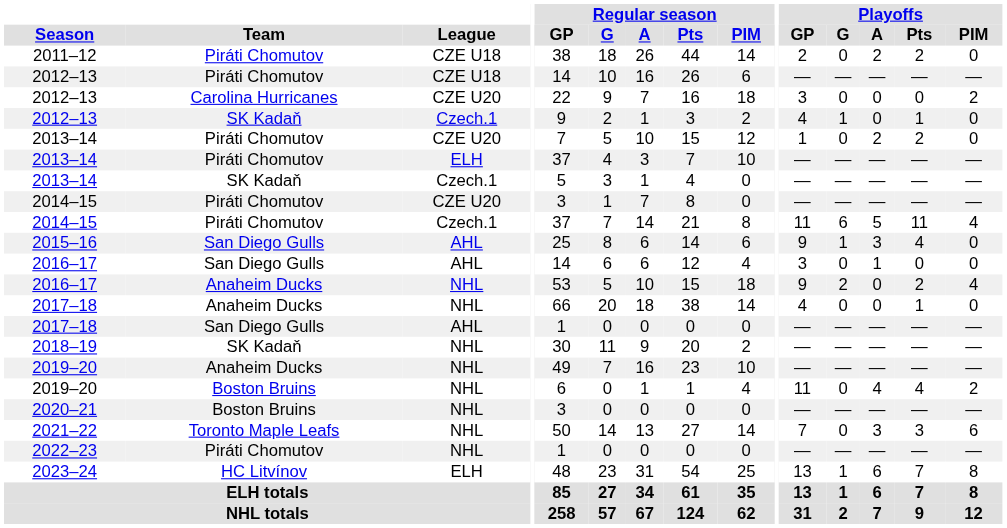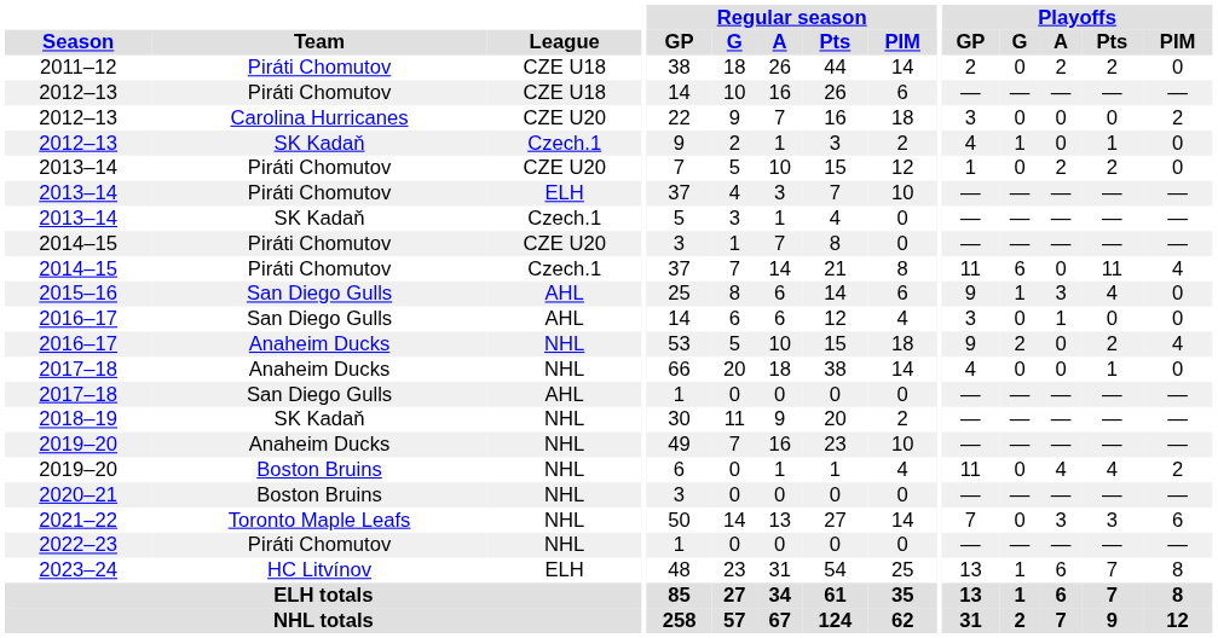 <table border="0" cellpadding="1" cellspacing="0" style="text-align:center; width:60em">
 <tr bgcolor="#e0e0e0">
 <th colspan="3" bgcolor="#ffffff"></th>
 <th rowspan="99" bgcolor="#ffffff"></th>
 <th colspan="5"><a href='#'>Regular season</a></th>
 <th rowspan="99" bgcolor="#ffffff"></th>
 <th colspan="5"><a href='#'>Playoffs</a></th>
 </tr>
 <tr bgcolor="#e0e0e0">
 <th><a href='#'>Season</a></th>
 <th>Team</th>
 <th>League</th>
 <th>GP</th>
 <th><a href='#'>G</a></th>
 <th><a href='#'>A</a></th>
 <th><a href='#'>Pts</a></th>
 <th><a href='#'>PIM</a></th>
 <th>GP</th>
 <th>G</th>
 <th>A</th>
 <th>Pts</th>
 <th>PIM</th>
 </tr>
 <tr>
 <td>2011–12</td>
 <td><a href='#'>Piráti Chomutov</a></td>
 <td>CZE U18</td>
 <td>38</td>
 <td>18</td>
 <td>26</td>
 <td>44</td>
 <td>14</td>
 <td>2</td>
 <td>0</td>
 <td>2</td>
 <td>2</td>
 <td>0</td>
 </tr>
 <tr style="background:#f0f0f0;">
 <td>2012–13</td>
 <td>Piráti Chomutov</td>
 <td>CZE U18</td>
 <td>14</td>
 <td>10</td>
 <td>16</td>
 <td>26</td>
 <td>6</td>
 <td>—</td>
 <td>—</td>
 <td>—</td>
 <td>—</td>
 <td>—</td>
 </tr>
 <tr>
 <td>2012–13</td>
 <td><a href='#'>Carolina Hurricanes</a></td>
 <td>CZE U20</td>
 <td>22</td>
 <td>9</td>
 <td>7</td>
 <td>16</td>
 <td>18</td>
 <td>3</td>
 <td>0</td>
 <td>0</td>
 <td>0</td>
 <td>2</td>
 </tr>
 <tr style="background:#f0f0f0;">
 <td><a href='#'>2012–13</a></td>
 <td><a href='#'>SK Kadaň</a></td>
 <td><a href='#'>Czech.1</a></td>
 <td>9</td>
 <td>2</td>
 <td>1</td>
 <td>3</td>
 <td>2</td>
 <td>4</td>
 <td>1</td>
 <td>0</td>
 <td>1</td>
 <td>0</td>
 </tr>
 <tr>
 <td>2013–14</td>
 <td>Piráti Chomutov</td>
 <td>CZE U20</td>
 <td>7</td>
 <td>5</td>
 <td>10</td>
 <td>15</td>
 <td>12</td>
 <td>1</td>
 <td>0</td>
 <td>2</td>
 <td>2</td>
 <td>0</td>
 </tr>
 <tr style="background:#f0f0f0;">
 <td><a href='#'>2013–14</a></td>
 <td>Piráti Chomutov</td>
 <td><a href='#'>ELH</a></td>
 <td>37</td>
 <td>4</td>
 <td>3</td>
 <td>7</td>
 <td>10</td>
 <td>—</td>
 <td>—</td>
 <td>—</td>
 <td>—</td>
 <td>—</td>
 </tr>
 <tr>
 <td><a href='#'>2013–14</a></td>
 <td>SK Kadaň</td>
 <td>Czech.1</td>
 <td>5</td>
 <td>3</td>
 <td>1</td>
 <td>4</td>
 <td>0</td>
 <td>—</td>
 <td>—</td>
 <td>—</td>
 <td>—</td>
 <td>—</td>
 </tr>
 <tr style="background:#f0f0f0;">
 <td>2014–15</td>
 <td>Piráti Chomutov</td>
 <td>CZE U20</td>
 <td>3</td>
 <td>1</td>
 <td>7</td>
 <td>8</td>
 <td>0</td>
 <td>—</td>
 <td>—</td>
 <td>—</td>
 <td>—</td>
 <td>—</td>
 </tr>
 <tr>
 <td><a href='#'>2014–15</a></td>
 <td>Piráti Chomutov</td>
 <td>Czech.1</td>
 <td>37</td>
 <td>7</td>
 <td>14</td>
 <td>21</td>
 <td>8</td>
 <td>11</td>
 <td>6</td>
-<td>5</td>
+<td>0</td>
 <td>11</td>
 <td>4</td>
 </tr>
 <tr style="background:#f0f0f0;">
 <td><a href='#'>2015–16</a></td>
 <td><a href='#'>San Diego Gulls</a></td>
 <td><a href='#'>AHL</a></td>
 <td>25</td>
 <td>8</td>
 <td>6</td>
 <td>14</td>
 <td>6</td>
 <td>9</td>
 <td>1</td>
 <td>3</td>
 <td>4</td>
 <td>0</td>
 </tr>
 <tr>
 <td><a href='#'>2016–17</a></td>
 <td>San Diego Gulls</td>
 <td>AHL</td>
 <td>14</td>
 <td>6</td>
 <td>6</td>
 <td>12</td>
 <td>4</td>
 <td>3</td>
 <td>0</td>
 <td>1</td>
 <td>0</td>
 <td>0</td>
 </tr>
 <tr style="background:#f0f0f0;">
 <td><a href='#'>2016–17</a></td>
 <td><a href='#'>Anaheim Ducks</a></td>
 <td><a href='#'>NHL</a></td>
 <td>53</td>
 <td>5</td>
 <td>10</td>
 <td>15</td>
 <td>18</td>
 <td>9</td>
 <td>2</td>
 <td>0</td>
 <td>2</td>
 <td>4</td>
 </tr>
 <tr>
 <td><a href='#'>2017–18</a></td>
 <td>Anaheim Ducks</td>
 <td>NHL</td>
 <td>66</td>
 <td>20</td>
 <td>18</td>
 <td>38</td>
 <td>14</td>
 <td>4</td>
 <td>0</td>
 <td>0</td>
 <td>1</td>
 <td>0</td>
 </tr>
 <tr style="background:#f0f0f0;">
 <td><a href='#'>2017–18</a></td>
 <td>San Diego Gulls</td>
 <td>AHL</td>
 <td>1</td>
 <td>0</td>
 <td>0</td>
 <td>0</td>
 <td>0</td>
 <td>—</td>
 <td>—</td>
 <td>—</td>
 <td>—</td>
 <td>—</td>
 </tr>
 <tr>
 <td><a href='#'>2018–19</a></td>
 <td>SK Kadaň</td>
 <td>NHL</td>
 <td>30</td>
 <td>11</td>
 <td>9</td>
 <td>20</td>
 <td>2</td>
 <td>—</td>
 <td>—</td>
 <td>—</td>
 <td>—</td>
 <td>—</td>
 </tr>
 <tr style="background:#f0f0f0;">
 <td><a href='#'>2019–20</a></td>
 <td>Anaheim Ducks</td>
 <td>NHL</td>
 <td>49</td>
 <td>7</td>
 <td>16</td>
 <td>23</td>
 <td>10</td>
 <td>—</td>
 <td>—</td>
 <td>—</td>
 <td>—</td>
 <td>—</td>
 </tr>
 <tr>
 <td>2019–20</td>
 <td><a href='#'>Boston Bruins</a></td>
 <td>NHL</td>
 <td>6</td>
 <td>0</td>
 <td>1</td>
 <td>1</td>
 <td>4</td>
 <td>11</td>
 <td>0</td>
 <td>4</td>
 <td>4</td>
 <td>2</td>
 </tr>
 <tr style="background:#f0f0f0;">
 <td><a href='#'>2020–21</a></td>
 <td>Boston Bruins</td>
 <td>NHL</td>
 <td>3</td>
 <td>0</td>
 <td>0</td>
 <td>0</td>
 <td>0</td>
 <td>—</td>
 <td>—</td>
 <td>—</td>
 <td>—</td>
 <td>—</td>
 </tr>
 <tr>
 <td><a href='#'>2021–22</a></td>
 <td><a href='#'>Toronto Maple Leafs</a></td>
 <td>NHL</td>
 <td>50</td>
 <td>14</td>
 <td>13</td>
 <td>27</td>
 <td>14</td>
 <td>7</td>
 <td>0</td>
 <td>3</td>
 <td>3</td>
 <td>6</td>
 </tr>
 <tr style="background:#f0f0f0;">
 <td><a href='#'>2022–23</a></td>
 <td>Piráti Chomutov</td>
 <td>NHL</td>
 <td>1</td>
 <td>0</td>
 <td>0</td>
 <td>0</td>
 <td>0</td>
 <td>—</td>
 <td>—</td>
 <td>—</td>
 <td>—</td>
 <td>—</td>
 </tr>
 <tr>
 <td><a href='#'>2023–24</a></td>
 <td><a href='#'>HC Litvínov</a></td>
 <td>ELH</td>
 <td>48</td>
 <td>23</td>
 <td>31</td>
 <td>54</td>
 <td>25</td>
 <td>13</td>
 <td>1</td>
 <td>6</td>
 <td>7</td>
 <td>8</td>
 </tr>
 <tr style="background:#e0e0e0;">
 <th colspan="3">ELH totals</th>
 <th>85</th>
 <th>27</th>
 <th>34</th>
 <th>61</th>
 <th>35</th>
 <th>13</th>
 <th>1</th>
 <th>6</th>
 <th>7</th>
 <th>8</th>
 </tr>
 <tr style="background:#e0e0e0;">
 <th colspan="3">NHL totals</th>
 <th>258</th>
 <th>57</th>
 <th>67</th>
 <th>124</th>
 <th>62</th>
 <th>31</th>
 <th>2</th>
 <th>7</th>
 <th>9</th>
 <th>12</th>
 </tr>
 </table>
